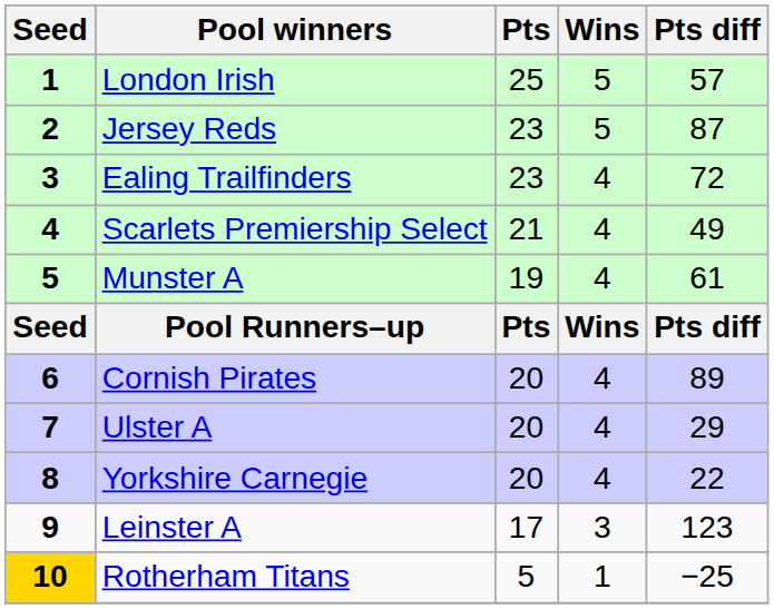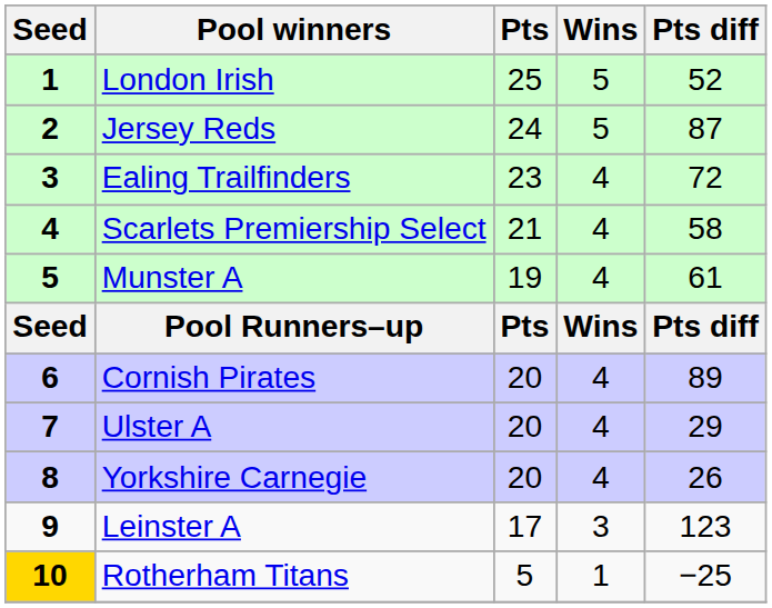 <table class="wikitable" style="text-align: center;">
 <tr>
 <th>Seed</th>
 <th>Pool winners</th>
 <th>Pts</th>
 <th>Wins</th>
 <th>Pts diff</th>
 </tr>
 <tr bgcolor="#ccffcc">
 <td><strong>1</strong></td>
 <td align=left> <a href='#'>London Irish</a></td>
 <td>25</td>
 <td>5</td>
-<td>57</td>
+<td>52</td>
 </tr>
 <tr bgcolor="#ccffcc">
 <td><strong>2</strong></td>
 <td align=left> <a href='#'>Jersey Reds</a></td>
-<td>23</td>
+<td>24</td>
 <td>5</td>
 <td>87</td>
 </tr>
 <tr bgcolor="#ccffcc">
 <td><strong>3</strong></td>
 <td align=left> <a href='#'>Ealing Trailfinders</a></td>
 <td>23</td>
 <td>4</td>
 <td>72</td>
 </tr>
 <tr bgcolor="#ccffcc">
 <td><strong>4</strong></td>
 <td align=left> <a href='#'>Scarlets Premiership Select</a></td>
 <td>21</td>
 <td>4</td>
-<td>49</td>
+<td>58</td>
 </tr>
 <tr bgcolor="#ccffcc">
 <td><strong>5</strong></td>
 <td align=left> <a href='#'>Munster A</a></td>
 <td>19</td>
 <td>4</td>
 <td>61</td>
 </tr>
 <tr>
 <th>Seed</th>
 <th>Pool Runners–up</th>
 <th>Pts</th>
 <th>Wins</th>
 <th>Pts diff</th>
 </tr>
 <tr bgcolor="#ccccff">
 <td><strong>6</strong></td>
 <td align=left> <a href='#'>Cornish Pirates</a></td>
 <td>20</td>
 <td>4</td>
 <td>89</td>
 </tr>
 <tr bgcolor="#ccccff">
 <td><strong>7</strong></td>
 <td align=left> <a href='#'>Ulster A</a></td>
 <td>20</td>
 <td>4</td>
 <td>29</td>
 </tr>
 <tr bgcolor="#ccccff">
 <td><strong>8</strong></td>
 <td align=left> <a href='#'>Yorkshire Carnegie</a></td>
 <td>20</td>
 <td>4</td>
-<td>22</td>
+<td>26</td>
 </tr>
 <tr>
 <td><strong>9</strong></td>
 <td align="left"> <a href='#'>Leinster A</a></td>
 <td>17</td>
 <td>3</td>
 <td>123</td>
 </tr>
 <tr>
 <td style="background: gold;"><strong>10</strong></td>
 <td align=left> <a href='#'>Rotherham Titans</a></td>
 <td>5</td>
 <td>1</td>
 <td>−25</td>
 </tr>
 <tr>
 </tr>
 </table>
